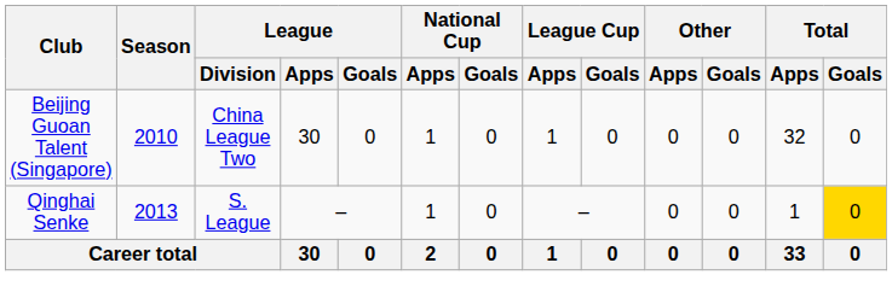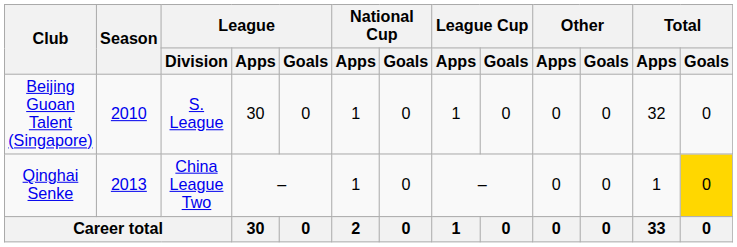 <table class="wikitable" style="text-align: center">
 <tr>
 <th rowspan="2">Club</th>
 <th rowspan="2">Season</th>
 <th colspan="3">League</th>
 <th colspan="2">National Cup</th>
 <th colspan="2">League Cup</th>
 <th colspan="2">Other</th>
 <th colspan="2">Total</th>
 </tr>
 <tr>
 <th>Division</th>
 <th>Apps</th>
 <th>Goals</th>
 <th>Apps</th>
 <th>Goals</th>
 <th>Apps</th>
 <th>Goals</th>
 <th>Apps</th>
 <th>Goals</th>
 <th>Apps</th>
 <th>Goals</th>
 </tr>
 <tr>
 <td><a href='#'>Beijing Guoan Talent (Singapore)</a></td>
 <td><a href='#'>2010</a></td>
-<td><a href='#'>China League Two</a></td>
+<td><a href='#'>S. League</a></td>
 <td>30</td>
 <td>0</td>
 <td>1</td>
 <td>0</td>
 <td>1</td>
 <td>0</td>
 <td>0</td>
 <td>0</td>
 <td>32</td>
 <td>0</td>
 </tr>
 <tr>
 <td><a href='#'>Qinghai Senke</a></td>
 <td><a href='#'>2013</a></td>
-<td><a href='#'>S. League</a></td>
+<td><a href='#'>China League Two</a></td>
 <td colspan="2">–</td>
 <td>1</td>
 <td>0</td>
 <td colspan="2">–</td>
 <td>0</td>
 <td>0</td>
 <td>1</td>
 <td style="background: gold;">0</td>
 </tr>
 <tr>
 <th colspan=3>Career total</th>
 <th>30</th>
 <th>0</th>
 <th>2</th>
 <th>0</th>
 <th>1</th>
 <th>0</th>
 <th>0</th>
 <th>0</th>
 <th>33</th>
 <th>0</th>
 </tr>
 </table>
